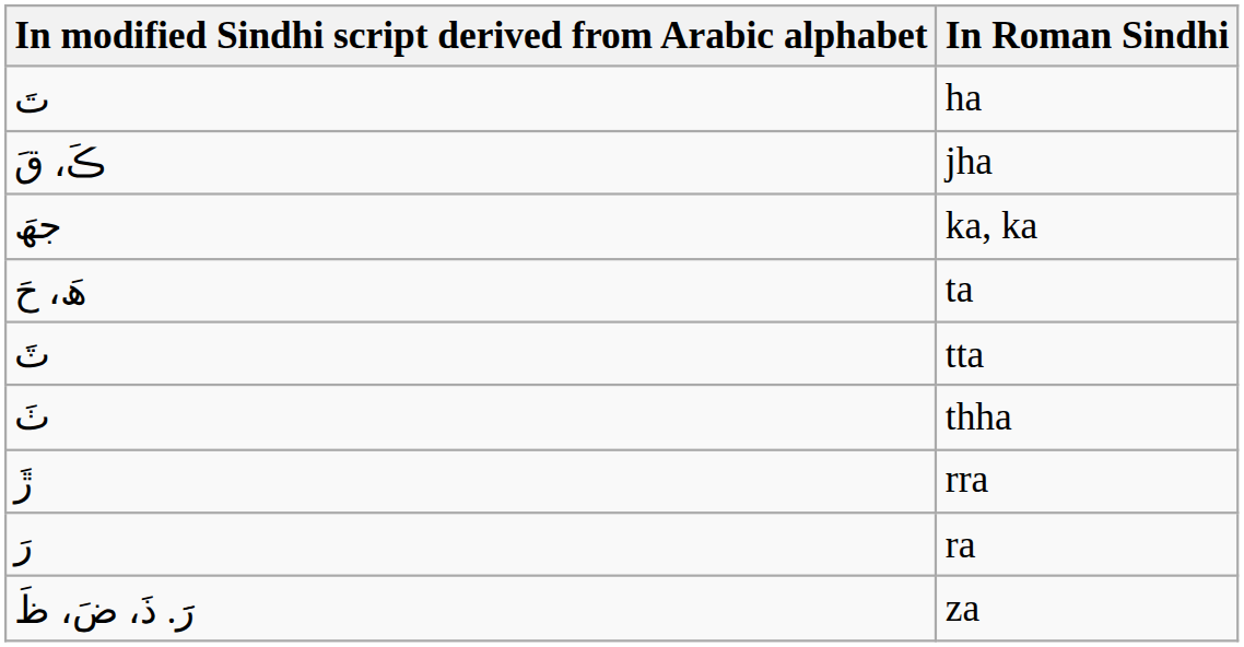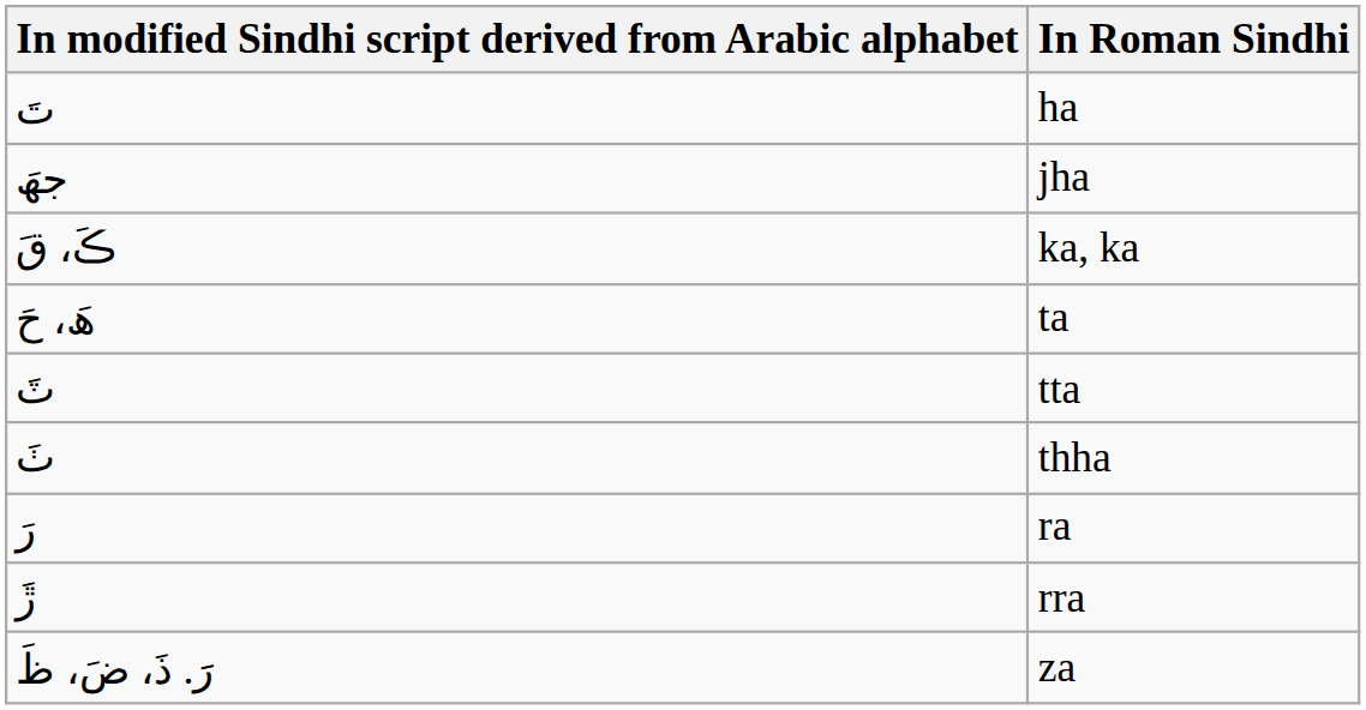 <table class="wikitable">
 <tr>
 <th>In modified Sindhi script derived from Arabic alphabet</th>
 <th>In Roman Sindhi</th>
 </tr>
 <tr>
 <td>تَ</td>
 <td>ha</td>
 </tr>
 <tr>
-<td>ڪَ، قَ</td>
+<td>جھَ</td>
 <td>jha</td>
 </tr>
 <tr>
-<td>جھَ</td>
+<td>ڪَ، قَ</td>
 <td>ka, ka</td>
 </tr>
 <tr>
 <td>ھَ، حَ</td>
 <td>ta</td>
 </tr>
 <tr>
 <td>ٽَ</td>
 <td>tta</td>
 </tr>
 <tr>
 <td>ٺَ</td>
 <td>thha</td>
 </tr>
 <tr>
+<td>رَ</td>
+<td>ra</td>
+</tr>
+<tr>
 <td>ڙَ</td>
 <td>rra</td>
-</tr>
-<tr>
-<td>رَ</td>
-<td>ra</td>
 </tr>
 <tr>
 <td>رََ. ذَ، ضَ، ظَ</td>
 <td>za</td>
 </tr>
 </table>
